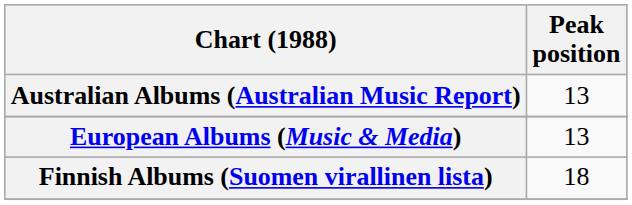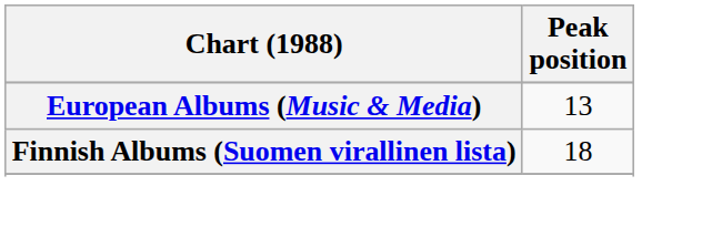 <table class="wikitable sortable plainrowheaders" style="text-align:center">
 <tr>
 <th scope="col">Chart (1988)</th>
 <th scope="col">Peak<br>position</th>
-</tr>
-<tr>
-<th scope="row">Australian Albums (<a href='#'>Australian Music Report</a>)</th>
-<td>13</td>
 </tr>
 <tr>
 </tr>
 <tr>
 </tr>
 <tr>
 </tr>
 <tr>
 <th scope="row"><a href='#'>European Albums</a> (<em><a href='#'>Music & Media</a></em>)</th>
 <td>13</td>
 </tr>
 <tr>
 <th scope="row">Finnish Albums (<a href='#'>Suomen virallinen lista</a>)</th>
 <td>18</td>
 </tr>
 <tr>
 </tr>
 <tr>
 </tr>
 <tr>
 </tr>
 <tr>
 </tr>
 <tr>
 </tr>
 <tr>
 </tr>
 <tr>
 </tr>
 <tr>
 </tr>
 </table>
